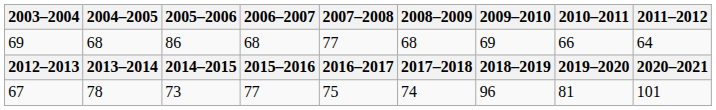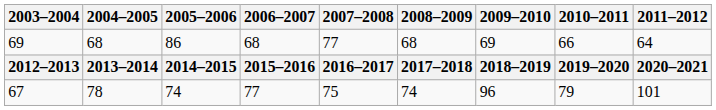 <table class="wikitable mw-collapsible">
 <tr>
 <th>2003–2004</th>
 <th>2004–2005</th>
 <th>2005–2006</th>
 <th>2006–2007</th>
 <th>2007–2008</th>
 <th>2008–2009</th>
 <th>2009–2010</th>
 <th>2010–2011</th>
 <th>2011–2012</th>
 </tr>
 <tr>
 <td>69</td>
 <td>68</td>
 <td>86</td>
 <td>68</td>
 <td>77</td>
 <td>68</td>
 <td>69</td>
 <td>66</td>
 <td>64</td>
 </tr>
 <tr>
 <th>2012–2013</th>
 <th>2013–2014</th>
 <th>2014–2015</th>
 <th>2015–2016</th>
 <th>2016–2017</th>
 <th>2017–2018</th>
 <th>2018–2019</th>
 <th>2019–2020</th>
 <th>2020–2021</th>
 </tr>
 <tr>
 <td>67</td>
 <td>78</td>
-<td>73</td>
+<td>74</td>
 <td>77</td>
 <td>75</td>
 <td>74</td>
 <td>96</td>
-<td>81</td>
+<td>79</td>
 <td>101</td>
 </tr>
 </table>
